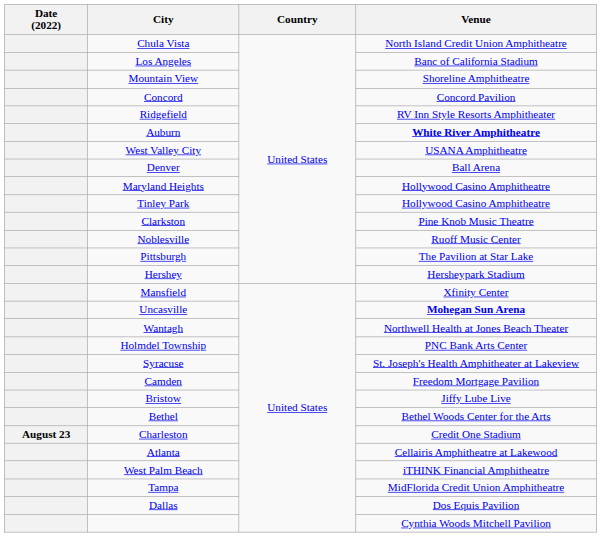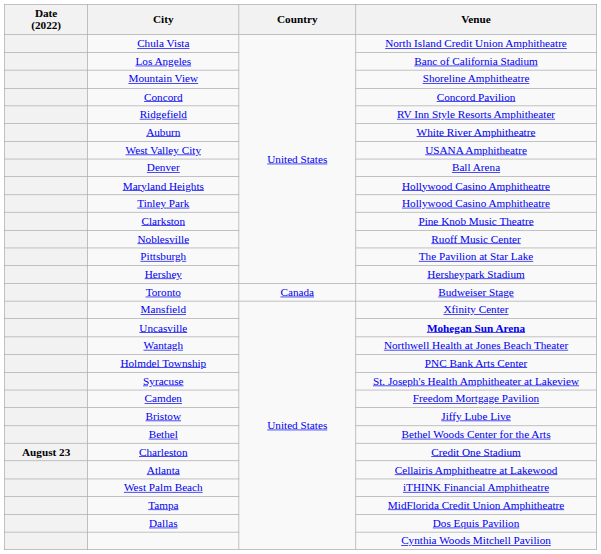 <table class="wikitable plainrowheaders" style="text-align:center;">
 <tr>
 <th scope="col" style="width:7em;">Date<br>(2022)</th>
 <th scope="col" style="width:13em;">City</th>
 <th scope="col" style="width:10em;">Country</th>
 <th scope="col" style="width:21em;">Venue</th>
 </tr>
 <tr>
 <th scope="row"></th>
 <td><a href='#'>Chula Vista</a></td>
 <td rowspan="14"><a href='#'>United States</a></td>
 <td><a href='#'>North Island Credit Union Amphitheatre</a></td>
 </tr>
 <tr>
 <th scope="row"></th>
 <td><a href='#'>Los Angeles</a></td>
 <td><a href='#'>Banc of California Stadium</a></td>
 </tr>
 <tr>
 <th scope="row"></th>
 <td><a href='#'>Mountain View</a></td>
 <td><a href='#'>Shoreline Amphitheatre</a></td>
 </tr>
 <tr>
 <th scope="row"></th>
 <td><a href='#'>Concord</a></td>
 <td><a href='#'>Concord Pavilion</a></td>
 </tr>
 <tr>
 <th scope="row"></th>
 <td><a href='#'>Ridgefield</a></td>
 <td><a href='#'>RV Inn Style Resorts Amphitheater</a></td>
 </tr>
 <tr>
 <th scope="row"></th>
 <td><a href='#'>Auburn</a></td>
-<td><strong><a href='#'>White River Amphitheatre</a></strong></td>
+<td><a href='#'>White River Amphitheatre</a></td>
 </tr>
 <tr>
 <th scope="row"></th>
 <td><a href='#'>West Valley City</a></td>
 <td><a href='#'>USANA Amphitheatre</a></td>
 </tr>
 <tr>
 <th scope="row"></th>
 <td><a href='#'>Denver</a></td>
 <td><a href='#'>Ball Arena</a></td>
 </tr>
 <tr>
 <th scope="row"></th>
 <td><a href='#'>Maryland Heights</a></td>
 <td><a href='#'>Hollywood Casino Amphitheatre</a></td>
 </tr>
 <tr>
 <th scope="row"></th>
 <td><a href='#'>Tinley Park</a></td>
 <td><a href='#'>Hollywood Casino Amphitheatre</a></td>
 </tr>
 <tr>
 <th scope="row"></th>
 <td><a href='#'>Clarkston</a></td>
 <td><a href='#'>Pine Knob Music Theatre</a></td>
 </tr>
 <tr>
 <th scope="row"></th>
 <td><a href='#'>Noblesville</a></td>
 <td><a href='#'>Ruoff Music Center</a></td>
 </tr>
 <tr>
 <th scope="row"></th>
 <td><a href='#'>Pittsburgh</a></td>
 <td><a href='#'>The Pavilion at Star Lake</a></td>
 </tr>
 <tr>
 <th scope="row"></th>
 <td><a href='#'>Hershey</a></td>
 <td><a href='#'>Hersheypark Stadium</a></td>
+</tr>
+<tr>
+<th scope="row"></th>
+<td><a href='#'>Toronto</a></td>
+<td><a href='#'>Canada</a></td>
+<td><a href='#'>Budweiser Stage</a></td>
 </tr>
 <tr>
 <th scope="row"></th>
 <td><a href='#'>Mansfield</a></td>
 <td rowspan="14"><a href='#'>United States</a></td>
 <td><a href='#'>Xfinity Center</a></td>
 </tr>
 <tr>
 <th scope="row"></th>
 <td><a href='#'>Uncasville</a></td>
 <td><strong><a href='#'>Mohegan Sun Arena</a></strong></td>
 </tr>
 <tr>
 <th scope="row"></th>
 <td><a href='#'>Wantagh</a></td>
 <td><a href='#'>Northwell Health at Jones Beach Theater</a></td>
 </tr>
 <tr>
 <th scope="row"></th>
 <td><a href='#'>Holmdel Township</a></td>
 <td><a href='#'>PNC Bank Arts Center</a></td>
 </tr>
 <tr>
 <th scope="row"></th>
 <td><a href='#'>Syracuse</a></td>
 <td><a href='#'>St. Joseph's Health Amphitheater at Lakeview</a></td>
 </tr>
 <tr>
 <th scope="row"></th>
 <td><a href='#'>Camden</a></td>
 <td><a href='#'>Freedom Mortgage Pavilion</a></td>
 </tr>
 <tr>
 <th scope="row"></th>
 <td><a href='#'>Bristow</a></td>
 <td><a href='#'>Jiffy Lube Live</a></td>
 </tr>
 <tr>
 <th scope="row"></th>
 <td><a href='#'>Bethel</a></td>
 <td><a href='#'>Bethel Woods Center for the Arts</a></td>
 </tr>
 <tr>
 <th scope="row">August 23</th>
 <td><a href='#'>Charleston</a></td>
 <td><a href='#'>Credit One Stadium</a></td>
 </tr>
 <tr>
 <th scope="row"></th>
 <td><a href='#'>Atlanta</a></td>
 <td><a href='#'>Cellairis Amphitheatre at Lakewood</a></td>
 </tr>
 <tr>
 <th scope="row"></th>
 <td><a href='#'>West Palm Beach</a></td>
 <td><a href='#'>iTHINK Financial Amphitheatre</a></td>
 </tr>
 <tr>
 <th scope="row"></th>
 <td><a href='#'>Tampa</a></td>
 <td><a href='#'>MidFlorida Credit Union Amphitheatre</a></td>
 </tr>
 <tr>
 <th scope="row"></th>
 <td><a href='#'>Dallas</a></td>
 <td><a href='#'>Dos Equis Pavilion</a></td>
 </tr>
 <tr>
 <th scope="row"></th>
 <td></td>
 <td><a href='#'>Cynthia Woods Mitchell Pavilion</a></td>
 </tr>
 </table>
